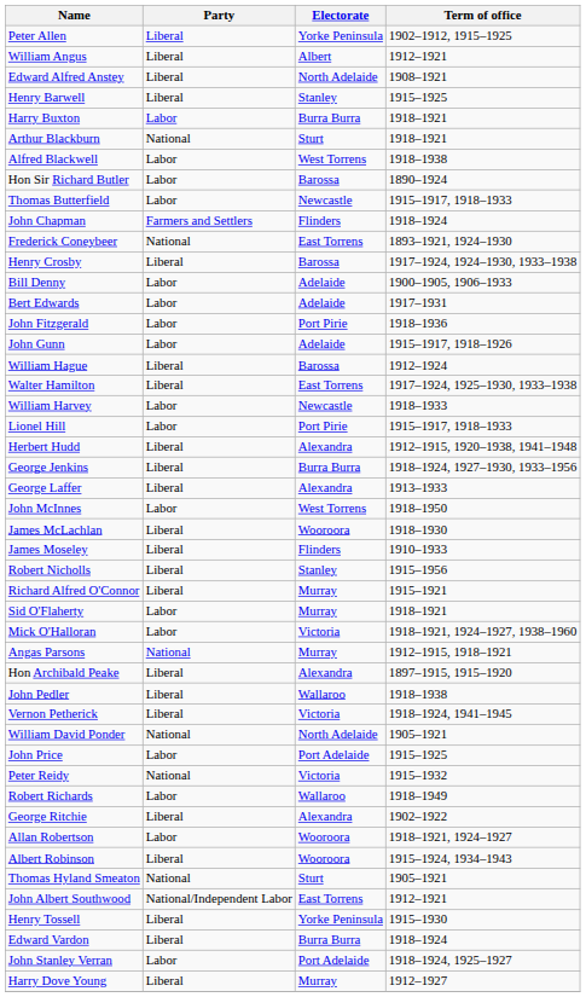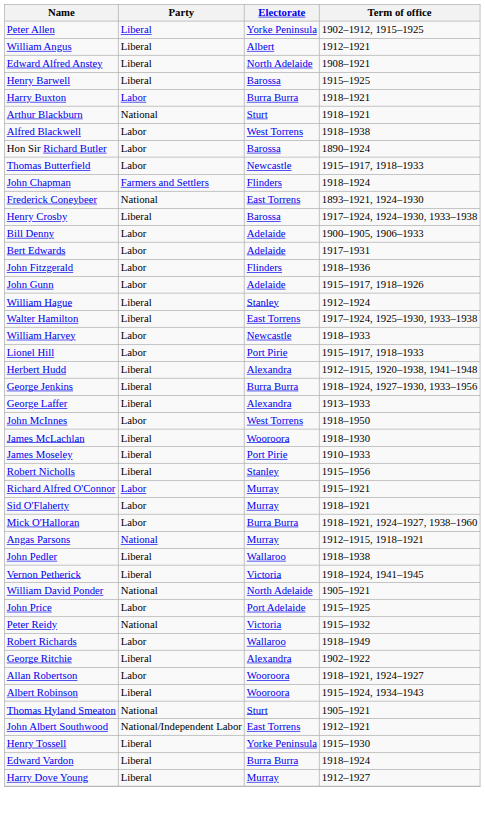 <table class="wikitable sortable">
 <tr>
 <th>Name</th>
 <th>Party</th>
 <th><a href='#'>Electorate</a></th>
 <th>Term of office</th>
 </tr>
 <tr>
 <td><a href='#'>Peter Allen</a></td>
 <td><a href='#'>Liberal</a></td>
 <td><a href='#'>Yorke Peninsula</a></td>
 <td>1902–1912, 1915–1925</td>
 </tr>
 <tr>
 <td><a href='#'>William Angus</a></td>
 <td>Liberal</td>
 <td><a href='#'>Albert</a></td>
 <td>1912–1921</td>
 </tr>
 <tr>
 <td><a href='#'>Edward Alfred Anstey</a></td>
 <td>Liberal</td>
 <td><a href='#'>North Adelaide</a></td>
 <td>1908–1921</td>
 </tr>
 <tr>
 <td><a href='#'>Henry Barwell</a></td>
 <td>Liberal</td>
-<td><a href='#'>Stanley</a></td>
+<td><a href='#'>Barossa</a></td>
 <td>1915–1925</td>
 </tr>
 <tr>
 <td><a href='#'>Harry Buxton</a></td>
 <td><a href='#'>Labor</a></td>
 <td><a href='#'>Burra Burra</a></td>
 <td>1918–1921</td>
 </tr>
 <tr>
 <td><a href='#'>Arthur Blackburn</a></td>
 <td>National</td>
 <td><a href='#'>Sturt</a></td>
 <td>1918–1921</td>
 </tr>
 <tr>
 <td><a href='#'>Alfred Blackwell</a></td>
 <td>Labor</td>
 <td><a href='#'>West Torrens</a></td>
 <td>1918–1938</td>
 </tr>
 <tr>
 <td>Hon Sir <a href='#'>Richard Butler</a></td>
 <td>Labor</td>
 <td><a href='#'>Barossa</a></td>
 <td>1890–1924</td>
 </tr>
 <tr>
 <td><a href='#'>Thomas Butterfield</a></td>
 <td>Labor</td>
 <td><a href='#'>Newcastle</a></td>
 <td>1915–1917, 1918–1933</td>
 </tr>
 <tr>
 <td><a href='#'>John Chapman</a></td>
 <td><a href='#'>Farmers and Settlers</a></td>
 <td><a href='#'>Flinders</a></td>
 <td>1918–1924</td>
 </tr>
 <tr>
 <td><a href='#'>Frederick Coneybeer</a></td>
 <td>National</td>
 <td><a href='#'>East Torrens</a></td>
 <td>1893–1921, 1924–1930</td>
 </tr>
 <tr>
 <td><a href='#'>Henry Crosby</a></td>
 <td>Liberal</td>
 <td><a href='#'>Barossa</a></td>
 <td>1917–1924, 1924–1930, 1933–1938</td>
 </tr>
 <tr>
 <td><a href='#'>Bill Denny</a></td>
 <td>Labor</td>
 <td><a href='#'>Adelaide</a></td>
 <td>1900–1905, 1906–1933</td>
 </tr>
 <tr>
 <td><a href='#'>Bert Edwards</a></td>
 <td>Labor</td>
 <td><a href='#'>Adelaide</a></td>
 <td>1917–1931</td>
 </tr>
 <tr>
 <td><a href='#'>John Fitzgerald</a></td>
 <td>Labor</td>
-<td><a href='#'>Port Pirie</a></td>
+<td><a href='#'>Flinders</a></td>
 <td>1918–1936</td>
 </tr>
 <tr>
 <td><a href='#'>John Gunn</a></td>
 <td>Labor</td>
 <td><a href='#'>Adelaide</a></td>
 <td>1915–1917, 1918–1926</td>
 </tr>
 <tr>
 <td><a href='#'>William Hague</a></td>
 <td>Liberal</td>
-<td><a href='#'>Barossa</a></td>
+<td><a href='#'>Stanley</a></td>
 <td>1912–1924</td>
 </tr>
 <tr>
 <td><a href='#'>Walter Hamilton</a></td>
 <td>Liberal</td>
 <td><a href='#'>East Torrens</a></td>
 <td>1917–1924, 1925–1930, 1933–1938</td>
 </tr>
 <tr>
 <td><a href='#'>William Harvey</a></td>
 <td>Labor</td>
 <td><a href='#'>Newcastle</a></td>
 <td>1918–1933</td>
 </tr>
 <tr>
 <td><a href='#'>Lionel Hill</a></td>
 <td>Labor</td>
 <td><a href='#'>Port Pirie</a></td>
 <td>1915–1917, 1918–1933</td>
 </tr>
 <tr>
 <td><a href='#'>Herbert Hudd</a> </td>
 <td>Liberal</td>
 <td><a href='#'>Alexandra</a></td>
 <td>1912–1915, 1920–1938, 1941–1948</td>
 </tr>
 <tr>
 <td><a href='#'>George Jenkins</a></td>
 <td>Liberal</td>
 <td><a href='#'>Burra Burra</a></td>
 <td>1918–1924, 1927–1930, 1933–1956</td>
 </tr>
 <tr>
 <td><a href='#'>George Laffer</a></td>
 <td>Liberal</td>
 <td><a href='#'>Alexandra</a></td>
 <td>1913–1933</td>
 </tr>
 <tr>
 <td><a href='#'>John McInnes</a></td>
 <td>Labor</td>
 <td><a href='#'>West Torrens</a></td>
 <td>1918–1950</td>
 </tr>
 <tr>
 <td><a href='#'>James McLachlan</a></td>
 <td>Liberal</td>
 <td><a href='#'>Wooroora</a></td>
 <td>1918–1930</td>
 </tr>
 <tr>
 <td><a href='#'>James Moseley</a></td>
 <td>Liberal</td>
-<td><a href='#'>Flinders</a></td>
+<td><a href='#'>Port Pirie</a></td>
 <td>1910–1933</td>
 </tr>
 <tr>
 <td><a href='#'>Robert Nicholls</a></td>
 <td>Liberal</td>
 <td><a href='#'>Stanley</a></td>
 <td>1915–1956</td>
 </tr>
 <tr>
 <td><a href='#'>Richard Alfred O'Connor</a></td>
-<td>Liberal</td>
+<td><a href='#'>Labor</a></td>
 <td><a href='#'>Murray</a></td>
 <td>1915–1921</td>
 </tr>
 <tr>
 <td><a href='#'>Sid O'Flaherty</a></td>
 <td>Labor</td>
 <td><a href='#'>Murray</a></td>
 <td>1918–1921</td>
 </tr>
 <tr>
 <td><a href='#'>Mick O'Halloran</a></td>
 <td>Labor</td>
-<td><a href='#'>Victoria</a></td>
+<td><a href='#'>Burra Burra</a></td>
 <td>1918–1921, 1924–1927, 1938–1960</td>
 </tr>
 <tr>
 <td><a href='#'>Angas Parsons</a> </td>
 <td><a href='#'>National</a></td>
 <td><a href='#'>Murray</a></td>
 <td>1912–1915, 1918–1921</td>
-</tr>
-<tr>
-<td>Hon <a href='#'>Archibald Peake</a> </td>
-<td>Liberal</td>
-<td><a href='#'>Alexandra</a></td>
-<td>1897–1915, 1915–1920</td>
 </tr>
 <tr>
 <td><a href='#'>John Pedler</a></td>
 <td>Liberal</td>
 <td><a href='#'>Wallaroo</a></td>
 <td>1918–1938</td>
 </tr>
 <tr>
 <td><a href='#'>Vernon Petherick</a></td>
 <td>Liberal</td>
 <td><a href='#'>Victoria</a></td>
 <td>1918–1924, 1941–1945</td>
 </tr>
 <tr>
 <td><a href='#'>William David Ponder</a></td>
 <td>National</td>
 <td><a href='#'>North Adelaide</a></td>
 <td>1905–1921</td>
 </tr>
 <tr>
 <td><a href='#'>John Price</a></td>
 <td>Labor</td>
 <td><a href='#'>Port Adelaide</a></td>
 <td>1915–1925</td>
 </tr>
 <tr>
 <td><a href='#'>Peter Reidy</a></td>
 <td>National</td>
 <td><a href='#'>Victoria</a></td>
 <td>1915–1932</td>
 </tr>
 <tr>
 <td><a href='#'>Robert Richards</a></td>
 <td>Labor</td>
 <td><a href='#'>Wallaroo</a></td>
 <td>1918–1949</td>
 </tr>
 <tr>
 <td><a href='#'>George Ritchie</a></td>
 <td>Liberal</td>
 <td><a href='#'>Alexandra</a></td>
 <td>1902–1922</td>
 </tr>
 <tr>
 <td><a href='#'>Allan Robertson</a></td>
 <td>Labor</td>
 <td><a href='#'>Wooroora</a></td>
 <td>1918–1921, 1924–1927</td>
 </tr>
 <tr>
 <td><a href='#'>Albert Robinson</a></td>
 <td>Liberal</td>
 <td><a href='#'>Wooroora</a></td>
 <td>1915–1924, 1934–1943</td>
 </tr>
 <tr>
 <td><a href='#'>Thomas Hyland Smeaton</a></td>
 <td>National</td>
 <td><a href='#'>Sturt</a></td>
 <td>1905–1921</td>
 </tr>
 <tr>
 <td><a href='#'>John Albert Southwood</a></td>
 <td>National/Independent Labor </td>
 <td><a href='#'>East Torrens</a></td>
 <td>1912–1921</td>
 </tr>
 <tr>
 <td><a href='#'>Henry Tossell</a></td>
 <td>Liberal</td>
 <td><a href='#'>Yorke Peninsula</a></td>
 <td>1915–1930</td>
 </tr>
 <tr>
 <td><a href='#'>Edward Vardon</a> </td>
 <td>Liberal</td>
 <td><a href='#'>Burra Burra</a></td>
 <td>1918–1924</td>
 </tr>
 <tr>
-<td><a href='#'>John Stanley Verran</a></td>
-<td>Labor</td>
-<td><a href='#'>Port Adelaide</a></td>
-<td>1918–1924, 1925–1927</td>
-</tr>
-<tr>
 <td><a href='#'>Harry Dove Young</a></td>
 <td>Liberal</td>
 <td><a href='#'>Murray</a></td>
 <td>1912–1927</td>
 </tr>
 <tr>
 </tr>
 </table>
